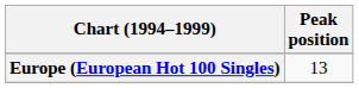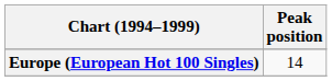 <table class="wikitable sortable plainrowheaders" style="text-align:center">
 <tr>
 <th scope="col">Chart (1994–1999)</th>
 <th scope="col">Peak<br>position</th>
 </tr>
 <tr>
 </tr>
 <tr>
 </tr>
 <tr>
 <th scope="row">Europe (<a href='#'>European Hot 100 Singles</a>)</th>
-<td>13</td>
+<td>14</td>
 </tr>
 <tr>
 </tr>
 <tr>
 </tr>
 <tr>
 </tr>
 <tr>
 </tr>
 </table>
